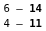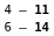 <table style="text-align:center">
 <tr>
 <th width=200></th>
 <th width=100></th>
 <th width=200></th>
 </tr>
 <tr>
 <td align=right></td>
-<td>6 – <strong>14</strong></td>
+<td>4 – <strong>11</strong></td>
 <td align=left><strong></strong></td>
 </tr>
 <tr>
 <td align=right></td>
-<td>4 – <strong>11</strong></td>
+<td>6 – <strong>14</strong></td>
 <td align=left><strong></strong></td>
 </tr>
 </table>
